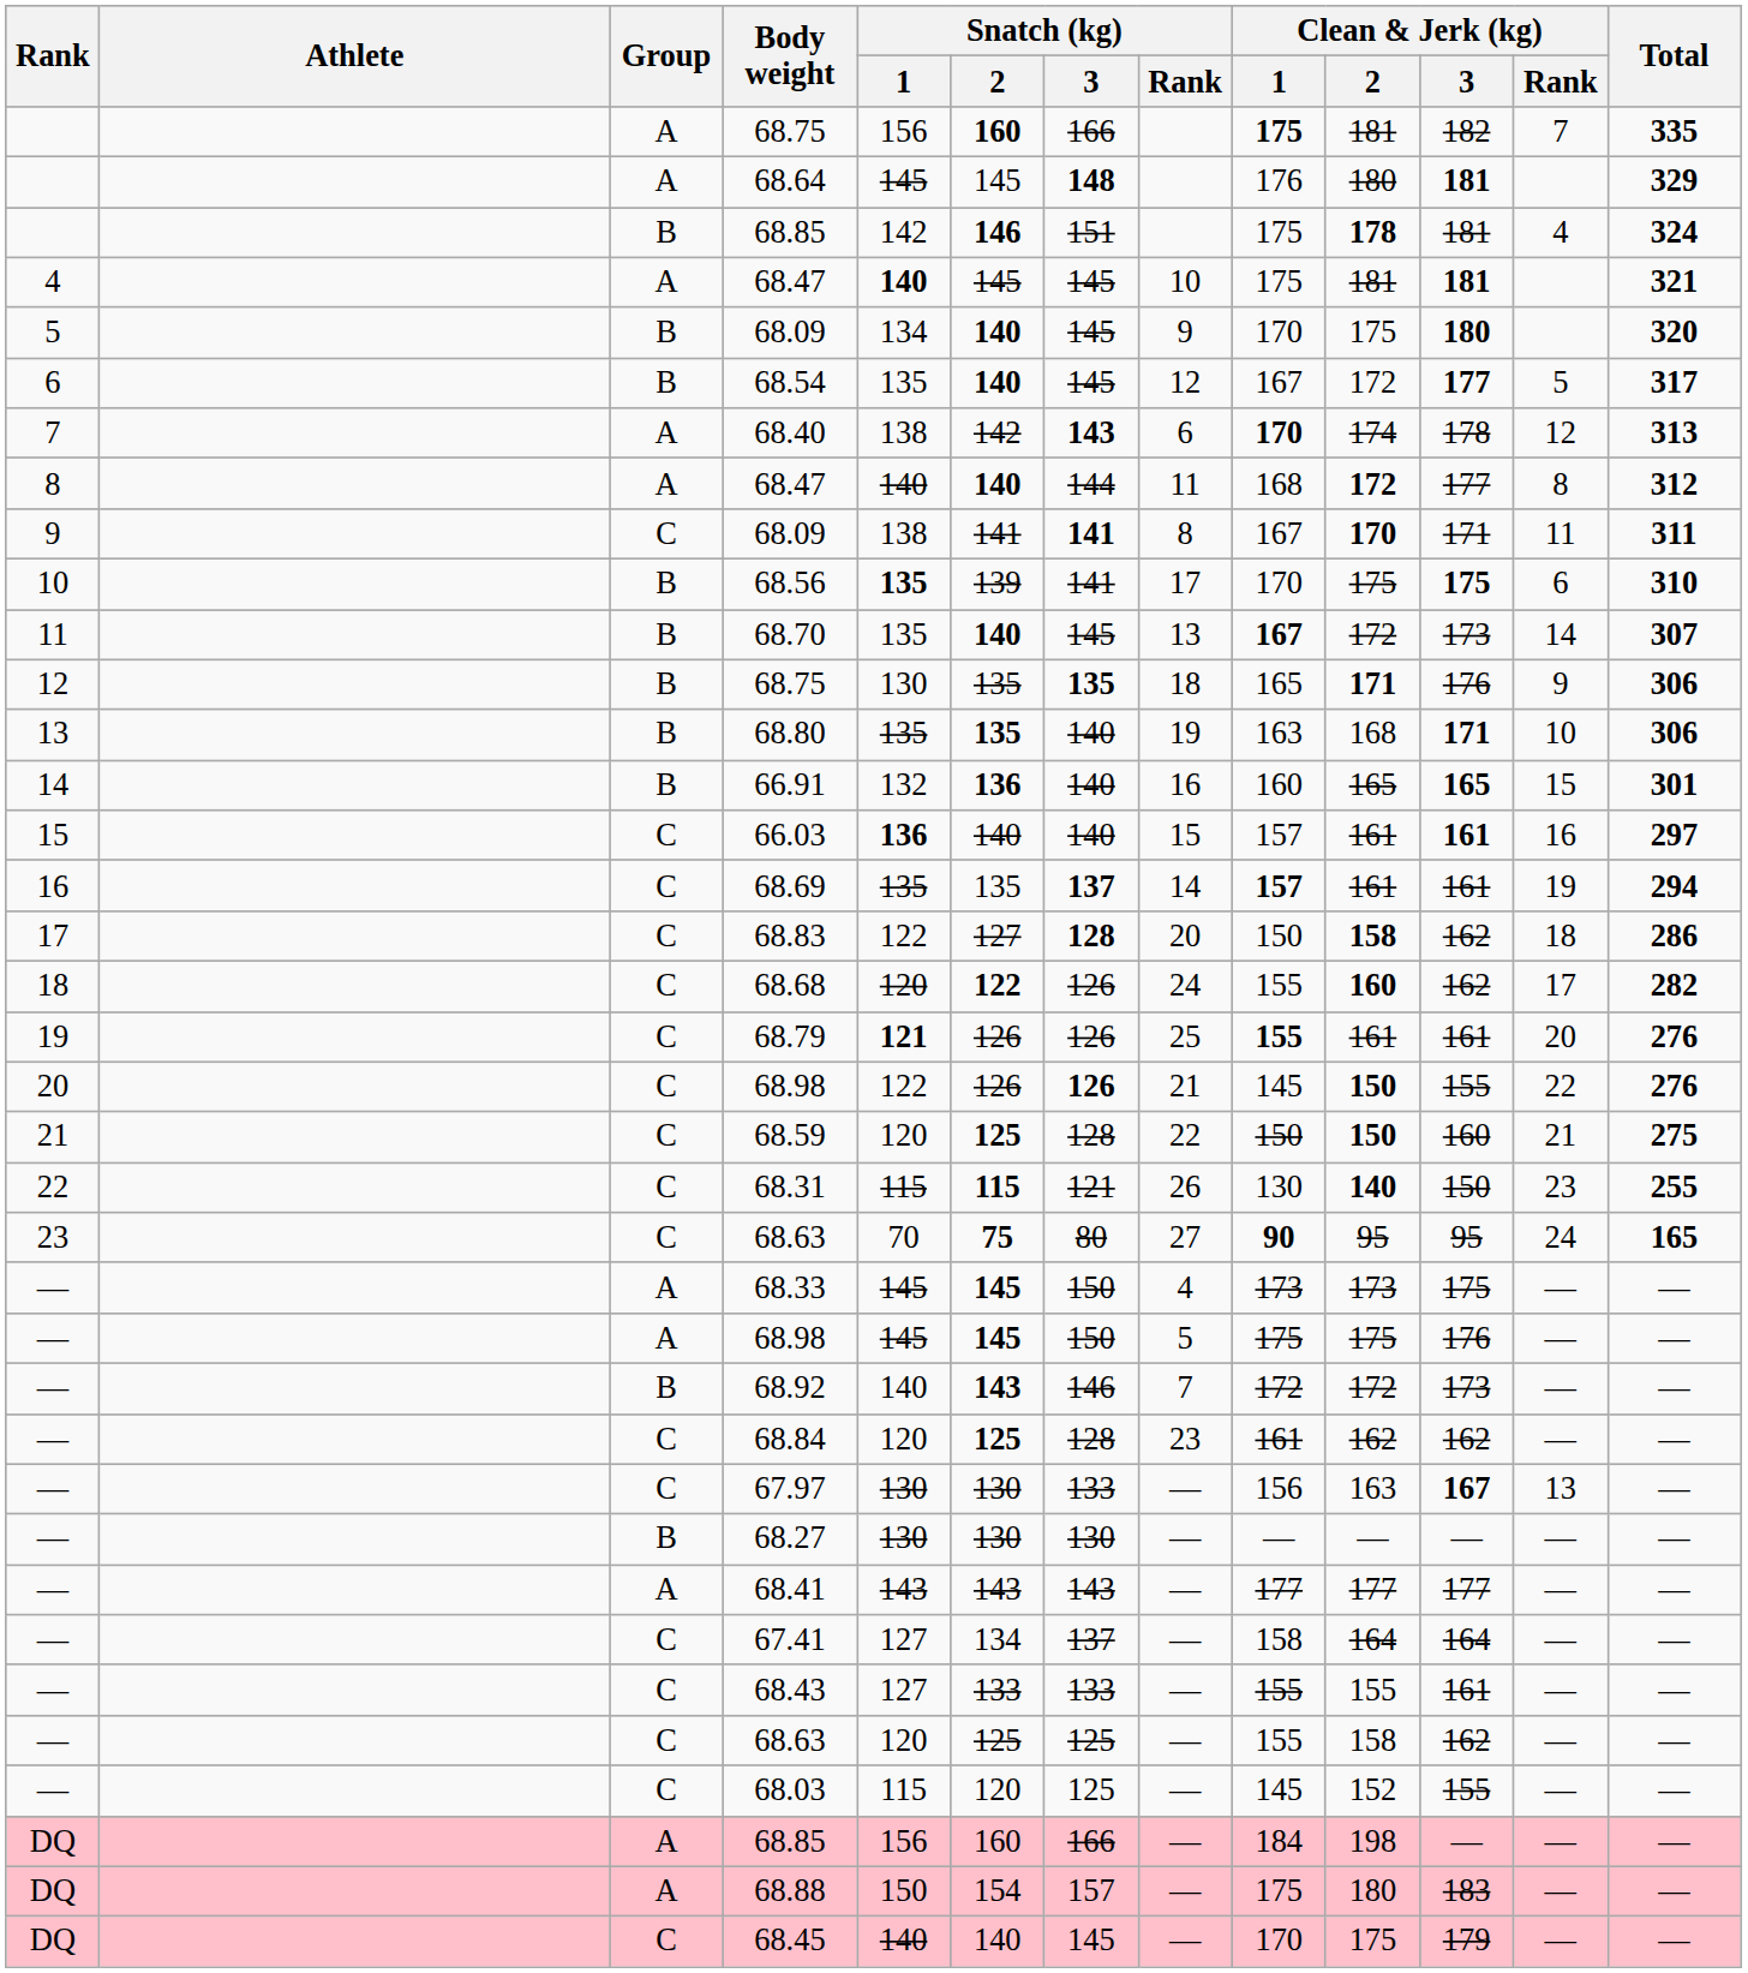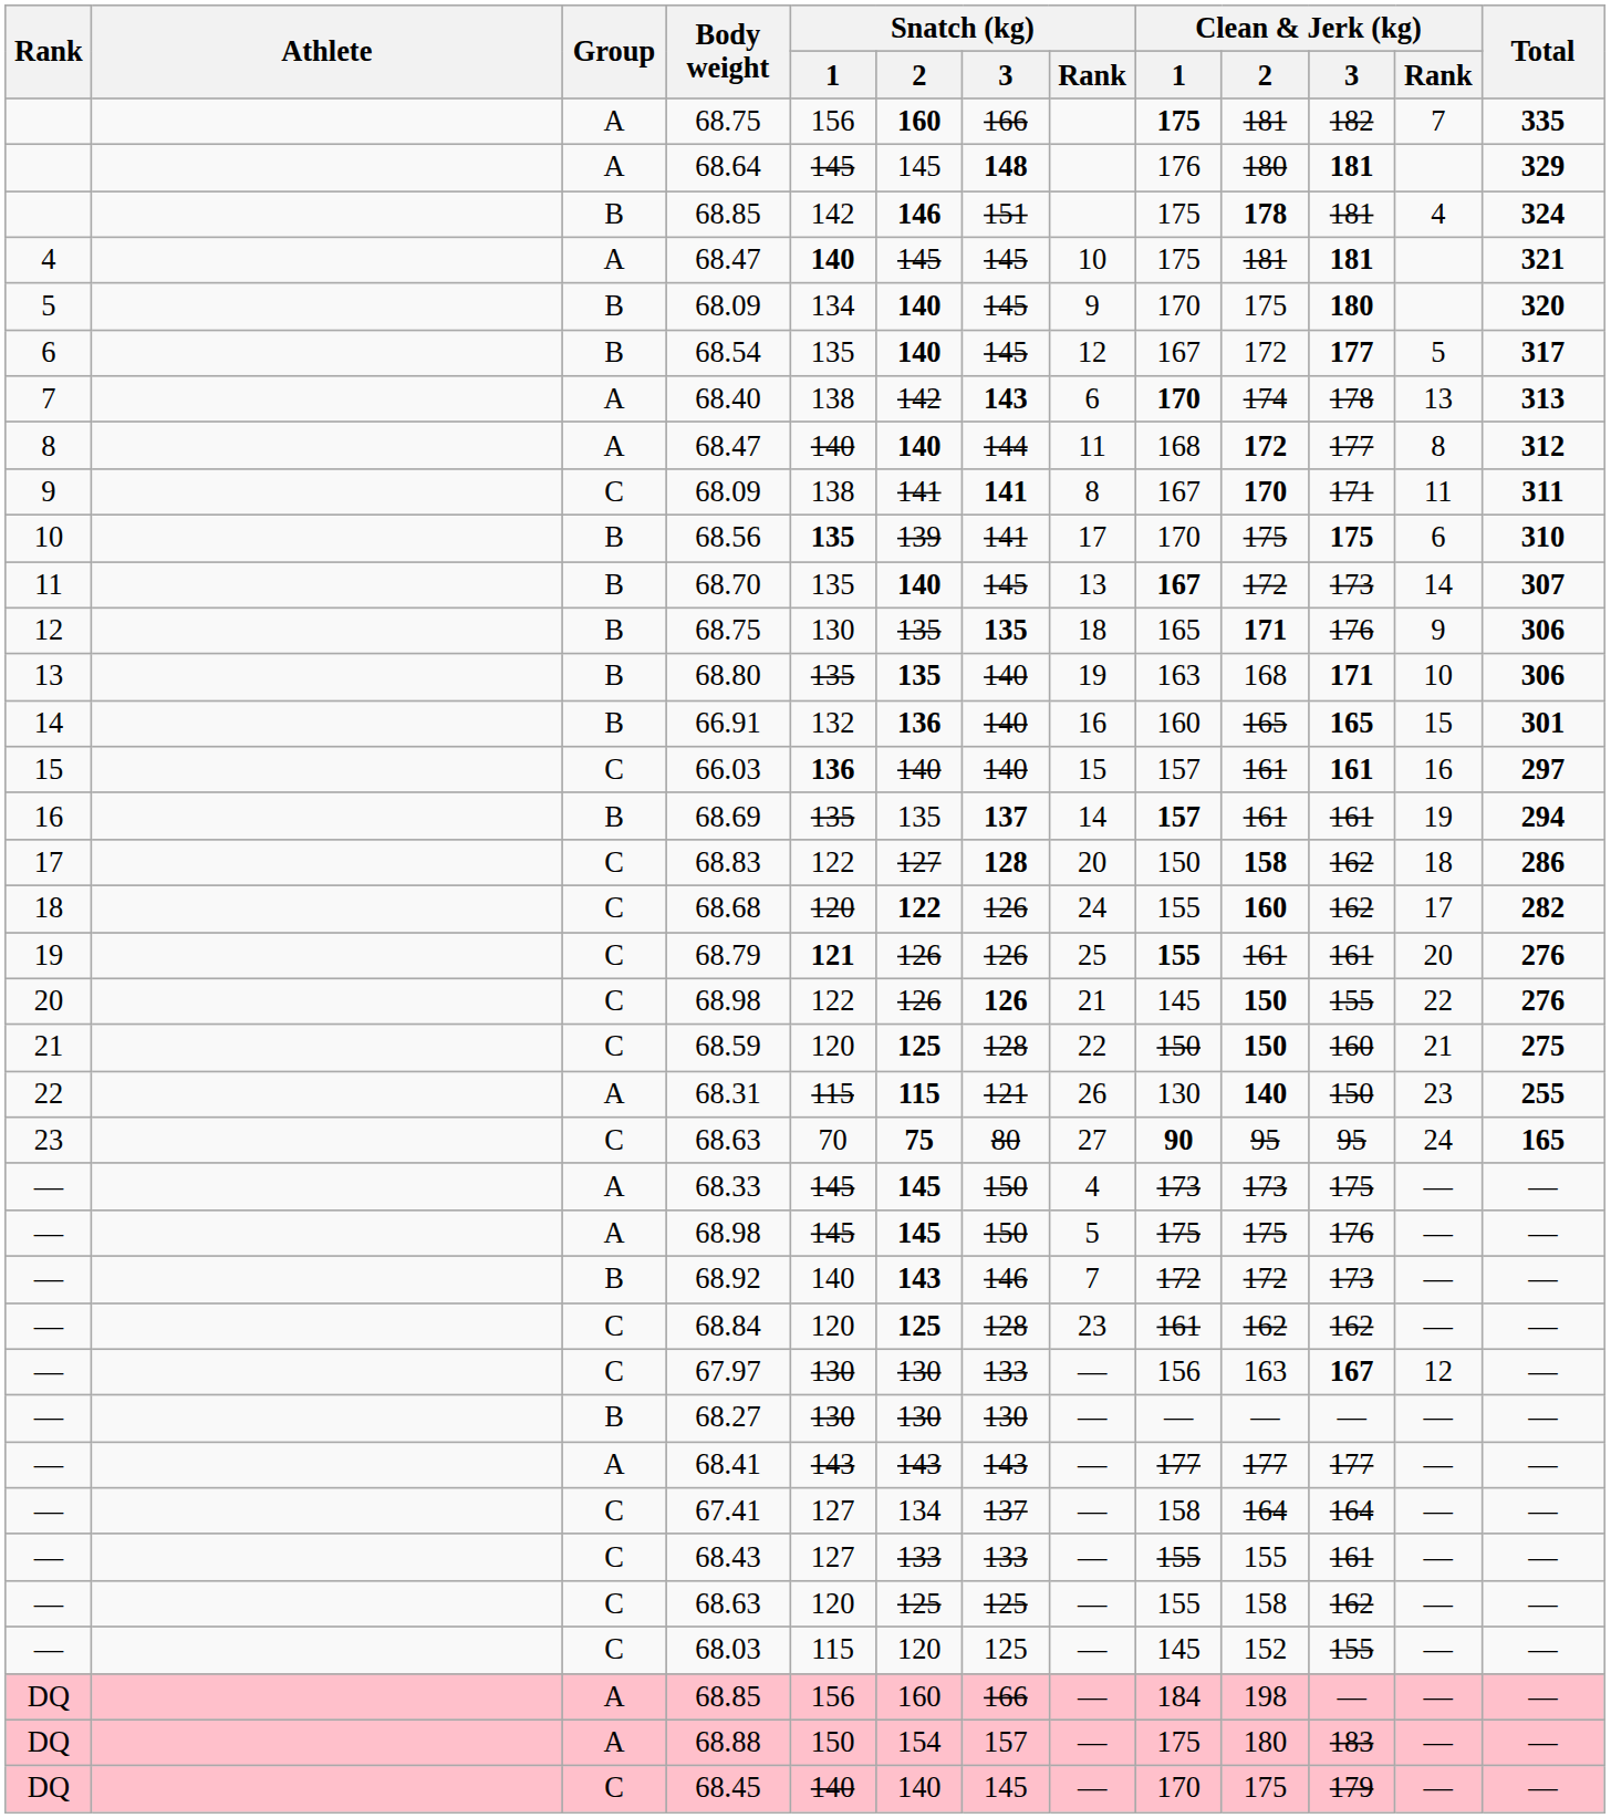 <table class = "wikitable" style="text-align:center;">
 <tr>
 <th rowspan=2 width=40>Rank</th>
 <th rowspan=2 width=250>Athlete</th>
 <th rowspan=2 width=50>Group</th>
 <th rowspan=2 width=60>Body weight</th>
 <th colspan=4>Snatch (kg)</th>
 <th colspan=4>Clean & Jerk (kg)</th>
 <th rowspan=2 width=60>Total</th>
 </tr>
 <tr>
 <th width=40>1</th>
 <th width=40>2</th>
 <th width=40>3</th>
 <th width=40>Rank</th>
 <th width=40>1</th>
 <th width=40>2</th>
 <th width=40>3</th>
 <th width=40>Rank</th>
 </tr>
 <tr>
 <td></td>
 <td align=left></td>
 <td>A</td>
 <td>68.75</td>
 <td>156</td>
 <td><strong>160</strong></td>
 <td><s>166</s></td>
 <td></td>
 <td><strong>175</strong></td>
 <td><s>181</s></td>
 <td><s>182</s></td>
 <td>7</td>
 <td><strong>335</strong></td>
 </tr>
 <tr>
 <td></td>
 <td align=left></td>
 <td>A</td>
 <td>68.64</td>
 <td><s>145</s></td>
 <td>145</td>
 <td><strong>148</strong></td>
 <td></td>
 <td>176</td>
 <td><s>180</s></td>
 <td><strong>181</strong></td>
 <td></td>
 <td><strong>329</strong></td>
 </tr>
 <tr>
 <td></td>
 <td align=left></td>
 <td>B</td>
 <td>68.85</td>
 <td>142</td>
 <td><strong>146</strong></td>
 <td><s>151</s></td>
 <td></td>
 <td>175</td>
 <td><strong>178</strong></td>
 <td><s>181</s></td>
 <td>4</td>
 <td><strong>324</strong></td>
 </tr>
 <tr>
 <td>4</td>
 <td align=left></td>
 <td>A</td>
 <td>68.47</td>
 <td><strong>140</strong></td>
 <td><s>145</s></td>
 <td><s>145</s></td>
 <td>10</td>
 <td>175</td>
 <td><s>181</s></td>
 <td><strong>181</strong></td>
 <td></td>
 <td><strong>321</strong></td>
 </tr>
 <tr>
 <td>5</td>
 <td align=left></td>
 <td>B</td>
 <td>68.09</td>
 <td>134</td>
 <td><strong>140</strong></td>
 <td><s>145</s></td>
 <td>9</td>
 <td>170</td>
 <td>175</td>
 <td><strong>180</strong></td>
 <td></td>
 <td><strong>320</strong></td>
 </tr>
 <tr>
 <td>6</td>
 <td align=left></td>
 <td>B</td>
 <td>68.54</td>
 <td>135</td>
 <td><strong>140</strong></td>
 <td><s>145</s></td>
 <td>12</td>
 <td>167</td>
 <td>172</td>
 <td><strong>177</strong></td>
 <td>5</td>
 <td><strong>317</strong></td>
 </tr>
 <tr>
 <td>7</td>
 <td align=left></td>
 <td>A</td>
 <td>68.40</td>
 <td>138</td>
 <td><s>142</s></td>
 <td><strong>143</strong></td>
 <td>6</td>
 <td><strong>170</strong></td>
 <td><s>174</s></td>
 <td><s>178</s></td>
-<td>12</td>
+<td>13</td>
 <td><strong>313</strong></td>
 </tr>
 <tr>
 <td>8</td>
 <td align=left></td>
 <td>A</td>
 <td>68.47</td>
 <td><s>140</s></td>
 <td><strong>140</strong></td>
 <td><s>144</s></td>
 <td>11</td>
 <td>168</td>
 <td><strong>172</strong></td>
 <td><s>177</s></td>
 <td>8</td>
 <td><strong>312</strong></td>
 </tr>
 <tr>
 <td>9</td>
 <td align=left></td>
 <td>C</td>
 <td>68.09</td>
 <td>138</td>
 <td><s>141</s></td>
 <td><strong>141</strong></td>
 <td>8</td>
 <td>167</td>
 <td><strong>170</strong></td>
 <td><s>171</s></td>
 <td>11</td>
 <td><strong>311</strong></td>
 </tr>
 <tr>
 <td>10</td>
 <td align=left></td>
 <td>B</td>
 <td>68.56</td>
 <td><strong>135</strong></td>
 <td><s>139</s></td>
 <td><s>141</s></td>
 <td>17</td>
 <td>170</td>
 <td><s>175</s></td>
 <td><strong>175</strong></td>
 <td>6</td>
 <td><strong>310</strong></td>
 </tr>
 <tr>
 <td>11</td>
 <td align=left></td>
 <td>B</td>
 <td>68.70</td>
 <td>135</td>
 <td><strong>140</strong></td>
 <td><s>145</s></td>
 <td>13</td>
 <td><strong>167</strong></td>
 <td><s>172</s></td>
 <td><s>173</s></td>
 <td>14</td>
 <td><strong>307</strong></td>
 </tr>
 <tr>
 <td>12</td>
 <td align=left></td>
 <td>B</td>
 <td>68.75</td>
 <td>130</td>
 <td><s>135</s></td>
 <td><strong>135</strong></td>
 <td>18</td>
 <td>165</td>
 <td><strong>171</strong></td>
 <td><s>176</s></td>
 <td>9</td>
 <td><strong>306</strong></td>
 </tr>
 <tr>
 <td>13</td>
 <td align=left></td>
 <td>B</td>
 <td>68.80</td>
 <td><s>135</s></td>
 <td><strong>135</strong></td>
 <td><s>140</s></td>
 <td>19</td>
 <td>163</td>
 <td>168</td>
 <td><strong>171</strong></td>
 <td>10</td>
 <td><strong>306</strong></td>
 </tr>
 <tr>
 <td>14</td>
 <td align=left></td>
 <td>B</td>
 <td>66.91</td>
 <td>132</td>
 <td><strong>136</strong></td>
 <td><s>140</s></td>
 <td>16</td>
 <td>160</td>
 <td><s>165</s></td>
 <td><strong>165</strong></td>
 <td>15</td>
 <td><strong>301</strong></td>
 </tr>
 <tr>
 <td>15</td>
 <td align=left></td>
 <td>C</td>
 <td>66.03</td>
 <td><strong>136</strong></td>
 <td><s>140</s></td>
 <td><s>140</s></td>
 <td>15</td>
 <td>157</td>
 <td><s>161</s></td>
 <td><strong>161</strong></td>
 <td>16</td>
 <td><strong>297</strong></td>
 </tr>
 <tr>
 <td>16</td>
 <td align=left></td>
-<td>C</td>
+<td>B</td>
 <td>68.69</td>
 <td><s>135</s></td>
 <td>135</td>
 <td><strong>137</strong></td>
 <td>14</td>
 <td><strong>157</strong></td>
 <td><s>161</s></td>
 <td><s>161</s></td>
 <td>19</td>
 <td><strong>294</strong></td>
 </tr>
 <tr>
 <td>17</td>
 <td align=left></td>
 <td>C</td>
 <td>68.83</td>
 <td>122</td>
 <td><s>127</s></td>
 <td><strong>128</strong></td>
 <td>20</td>
 <td>150</td>
 <td><strong>158</strong></td>
 <td><s>162</s></td>
 <td>18</td>
 <td><strong>286</strong></td>
 </tr>
 <tr>
 <td>18</td>
 <td align=left></td>
 <td>C</td>
 <td>68.68</td>
 <td><s>120</s></td>
 <td><strong>122</strong></td>
 <td><s>126</s></td>
 <td>24</td>
 <td>155</td>
 <td><strong>160</strong></td>
 <td><s>162</s></td>
 <td>17</td>
 <td><strong>282</strong></td>
 </tr>
 <tr>
 <td>19</td>
 <td align=left></td>
 <td>C</td>
 <td>68.79</td>
 <td><strong>121</strong></td>
 <td><s>126</s></td>
 <td><s>126</s></td>
 <td>25</td>
 <td><strong>155</strong></td>
 <td><s>161</s></td>
 <td><s>161</s></td>
 <td>20</td>
 <td><strong>276</strong></td>
 </tr>
 <tr>
 <td>20</td>
 <td align=left></td>
 <td>C</td>
 <td>68.98</td>
 <td>122</td>
 <td><s>126</s></td>
 <td><strong>126</strong></td>
 <td>21</td>
 <td>145</td>
 <td><strong>150</strong></td>
 <td><s>155</s></td>
 <td>22</td>
 <td><strong>276</strong></td>
 </tr>
 <tr>
 <td>21</td>
 <td align=left></td>
 <td>C</td>
 <td>68.59</td>
 <td>120</td>
 <td><strong>125</strong></td>
 <td><s>128</s></td>
 <td>22</td>
 <td><s>150</s></td>
 <td><strong>150</strong></td>
 <td><s>160</s></td>
 <td>21</td>
 <td><strong>275</strong></td>
 </tr>
 <tr>
 <td>22</td>
 <td align=left></td>
-<td>C</td>
+<td>A</td>
 <td>68.31</td>
 <td><s>115</s></td>
 <td><strong>115</strong></td>
 <td><s>121</s></td>
 <td>26</td>
 <td>130</td>
 <td><strong>140</strong></td>
 <td><s>150</s></td>
 <td>23</td>
 <td><strong>255</strong></td>
 </tr>
 <tr>
 <td>23</td>
 <td align=left></td>
 <td>C</td>
 <td>68.63</td>
 <td>70</td>
 <td><strong>75</strong></td>
 <td><s>80</s></td>
 <td>27</td>
 <td><strong>90</strong></td>
 <td><s>95</s></td>
 <td><s>95</s></td>
 <td>24</td>
 <td><strong>165</strong></td>
 </tr>
 <tr>
 <td>—</td>
 <td align=left></td>
 <td>A</td>
 <td>68.33</td>
 <td><s>145</s></td>
 <td><strong>145</strong></td>
 <td><s>150</s></td>
 <td>4</td>
 <td><s>173</s></td>
 <td><s>173</s></td>
 <td><s>175</s></td>
 <td>—</td>
 <td>—</td>
 </tr>
 <tr>
 <td>—</td>
 <td align=left></td>
 <td>A</td>
 <td>68.98</td>
 <td><s>145</s></td>
 <td><strong>145</strong></td>
 <td><s>150</s></td>
 <td>5</td>
 <td><s>175</s></td>
 <td><s>175</s></td>
 <td><s>176</s></td>
 <td>—</td>
 <td>—</td>
 </tr>
 <tr>
 <td>—</td>
 <td align=left></td>
 <td>B</td>
 <td>68.92</td>
 <td>140</td>
 <td><strong>143</strong></td>
 <td><s>146</s></td>
 <td>7</td>
 <td><s>172</s></td>
 <td><s>172</s></td>
 <td><s>173</s></td>
 <td>—</td>
 <td>—</td>
 </tr>
 <tr>
 <td>—</td>
 <td align=left></td>
 <td>C</td>
 <td>68.84</td>
 <td>120</td>
 <td><strong>125</strong></td>
 <td><s>128</s></td>
 <td>23</td>
 <td><s>161</s></td>
 <td><s>162</s></td>
 <td><s>162</s></td>
 <td>—</td>
 <td>—</td>
 </tr>
 <tr>
 <td>—</td>
 <td align=left></td>
 <td>C</td>
 <td>67.97</td>
 <td><s>130</s></td>
 <td><s>130</s></td>
 <td><s>133</s></td>
 <td>—</td>
 <td>156</td>
 <td>163</td>
 <td><strong>167</strong></td>
-<td>13</td>
+<td>12</td>
 <td>—</td>
 </tr>
 <tr>
 <td>—</td>
 <td align=left></td>
 <td>B</td>
 <td>68.27</td>
 <td><s>130</s></td>
 <td><s>130</s></td>
 <td><s>130</s></td>
 <td>—</td>
 <td>—</td>
 <td>—</td>
 <td>—</td>
 <td>—</td>
 <td>—</td>
 </tr>
 <tr>
 <td>—</td>
 <td align=left></td>
 <td>A</td>
 <td>68.41</td>
 <td><s>143</s></td>
 <td><s>143</s></td>
 <td><s>143</s></td>
 <td>—</td>
 <td><s>177</s></td>
 <td><s>177</s></td>
 <td><s>177</s></td>
 <td>—</td>
 <td>—</td>
 </tr>
 <tr>
 <td>—</td>
 <td align=left></td>
 <td>C</td>
 <td>67.41</td>
 <td>127</td>
 <td>134</td>
 <td><s>137</s></td>
 <td>—</td>
 <td>158</td>
 <td><s>164</s></td>
 <td><s>164</s></td>
 <td>—</td>
 <td>—</td>
 </tr>
 <tr>
 <td>—</td>
 <td align=left></td>
 <td>C</td>
 <td>68.43</td>
 <td>127</td>
 <td><s>133</s></td>
 <td><s>133</s></td>
 <td>—</td>
 <td><s>155</s></td>
 <td>155</td>
 <td><s>161</s></td>
 <td>—</td>
 <td>—</td>
 </tr>
 <tr>
 <td>—</td>
 <td align=left></td>
 <td>C</td>
 <td>68.63</td>
 <td>120</td>
 <td><s>125</s></td>
 <td><s>125</s></td>
 <td>—</td>
 <td>155</td>
 <td>158</td>
 <td><s>162</s></td>
 <td>—</td>
 <td>—</td>
 </tr>
 <tr>
 <td>—</td>
 <td align=left></td>
 <td>C</td>
 <td>68.03</td>
 <td>115</td>
 <td>120</td>
 <td>125</td>
 <td>—</td>
 <td>145</td>
 <td>152</td>
 <td><s>155</s></td>
 <td>—</td>
 <td>—</td>
 </tr>
 <tr bgcolor=pink>
 <td>DQ</td>
 <td align=left></td>
 <td>A</td>
 <td>68.85</td>
 <td>156</td>
 <td>160</td>
 <td><s>166</s></td>
 <td>—</td>
 <td>184</td>
 <td>198</td>
 <td>—</td>
 <td>—</td>
 <td>—</td>
 </tr>
 <tr bgcolor=pink>
 <td>DQ</td>
 <td align=left></td>
 <td>A</td>
 <td>68.88</td>
 <td>150</td>
 <td>154</td>
 <td>157</td>
 <td>—</td>
 <td>175</td>
 <td>180</td>
 <td><s>183</s></td>
 <td>—</td>
 <td>—</td>
 </tr>
 <tr bgcolor=pink>
 <td>DQ</td>
 <td align=left></td>
 <td>C</td>
 <td>68.45</td>
 <td><s>140</s></td>
 <td>140</td>
 <td>145</td>
 <td>—</td>
 <td>170</td>
 <td>175</td>
 <td><s>179</s></td>
 <td>—</td>
 <td>—</td>
 </tr>
 </table>
